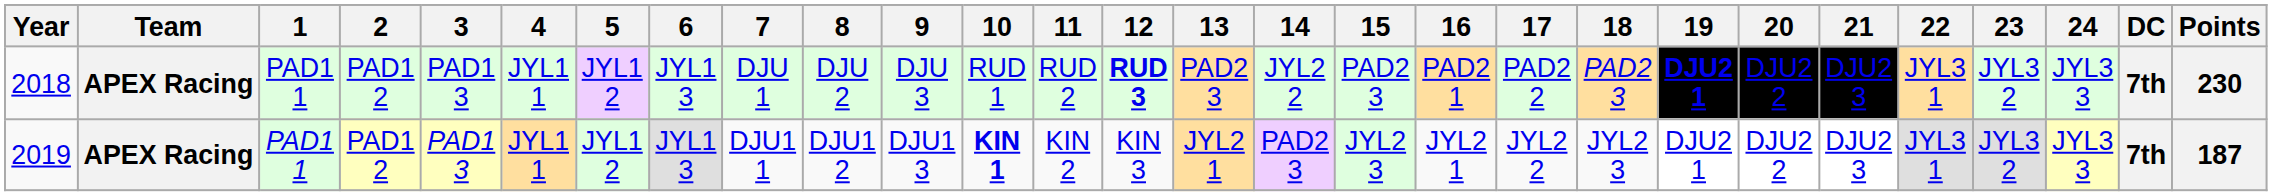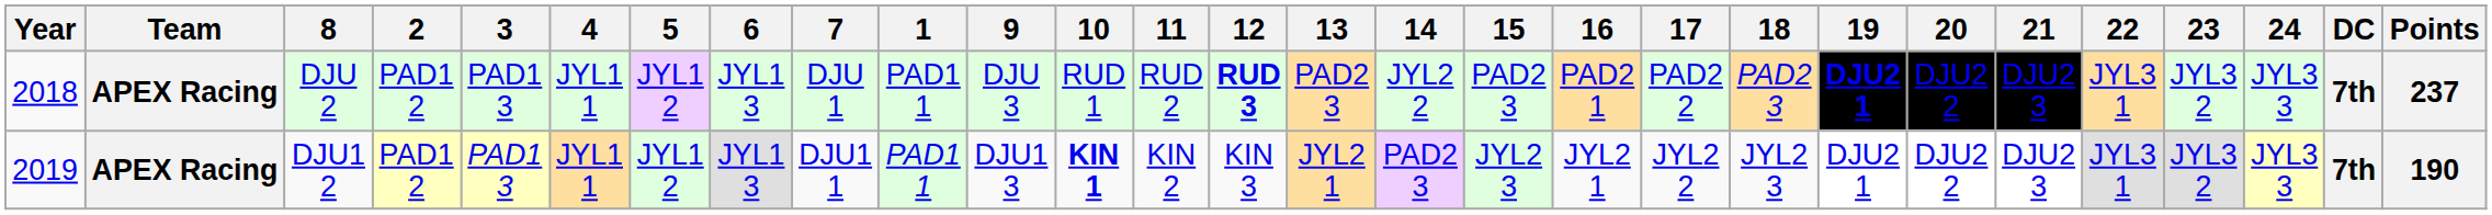 <table class="wikitable" style="text-align:center; font-size:85%">
 <tr>
 <th>Year</th>
 <th>Team</th>
-<th>1</th>
+<th>8</th>
 <th>2</th>
 <th>3</th>
 <th>4</th>
 <th>5</th>
 <th>6</th>
 <th>7</th>
-<th>8</th>
+<th>1</th>
 <th>9</th>
 <th>10</th>
 <th>11</th>
 <th>12</th>
 <th>13</th>
 <th>14</th>
 <th>15</th>
 <th>16</th>
 <th>17</th>
 <th>18</th>
 <th>19</th>
 <th>20</th>
 <th>21</th>
 <th>22</th>
 <th>23</th>
 <th>24</th>
 <th>DC</th>
 <th>Points</th>
 </tr>
 <tr>
 <td><a href='#'>2018</a></td>
 <th nowrap>APEX Racing</th>
-<td style="background:#DFFFDF;"><a href='#'>PAD1<br>1</a><br></td>
+<td style="background:#DFFFDF;"><a href='#'>DJU<br>2</a><br></td>
 <td style="background:#DFFFDF;"><a href='#'>PAD1<br>2</a><br></td>
 <td style="background:#DFFFDF;"><a href='#'>PAD1<br>3</a><br></td>
 <td style="background:#DFFFDF;"><a href='#'>JYL1<br>1</a><br></td>
 <td style="background:#EFCFFF;"><a href='#'>JYL1<br>2</a><br></td>
 <td style="background:#DFFFDF;"><a href='#'>JYL1<br>3</a><br></td>
 <td style="background:#DFFFDF;"><a href='#'>DJU<br>1</a><br></td>
-<td style="background:#DFFFDF;"><a href='#'>DJU<br>2</a><br></td>
+<td style="background:#DFFFDF;"><a href='#'>PAD1<br>1</a><br></td>
 <td style="background:#DFFFDF;"><a href='#'>DJU<br>3</a><br></td>
 <td style="background:#DFFFDF;"><a href='#'>RUD<br>1</a><br></td>
 <td style="background:#DFFFDF;"><a href='#'>RUD<br>2</a><br></td>
 <td style="background:#DFFFDF;"><strong><a href='#'>RUD<br>3</a><br></strong></td>
 <td style="background:#FFDF9F;"><a href='#'>PAD2<br>3</a><br></td>
 <td style="background:#DFFFDF;"><a href='#'>JYL2<br>2</a><br></td>
 <td style="background:#DFFFDF;"><a href='#'>PAD2<br>3</a><br></td>
 <td style="background:#FFDF9F;"><a href='#'>PAD2<br>1</a><br></td>
 <td style="background:#DFFFDF;"><a href='#'>PAD2<br>2</a><br></td>
 <td style="background:#FFDF9F;"><em><a href='#'>PAD2<br>3</a></em><br></td>
 <td style="background:#000000;color:white"><strong><a href='#'><span>DJU2<br>1</span></a><br></strong></td>
 <td style="background:#000000;color:white"><a href='#'><span>DJU2<br>2</span></a><br></td>
 <td style="background:#000000;color:white"><a href='#'><span>DJU2<br>3</span></a><br></td>
 <td style="background:#FFDF9F;"><a href='#'>JYL3<br>1</a><br></td>
 <td style="background:#DFFFDF;"><a href='#'>JYL3<br>2</a><br></td>
 <td style="background:#DFFFDF;"><a href='#'>JYL3<br>3</a><br></td>
 <th>7th</th>
-<th>230</th>
+<th>237</th>
 </tr>
 <tr>
 <td><a href='#'>2019</a></td>
 <th nowrap>APEX Racing</th>
-<td style="background:#DFFFDF;"><em><a href='#'>PAD1<br>1</a></em><br></td>
+<td style="background:#;"><a href='#'>DJU1<br>2</a></td>
 <td style="background:#FFFFBF;"><a href='#'>PAD1<br>2</a><br></td>
 <td style="background:#FFFFBF;"><em><a href='#'>PAD1<br>3</a></em><br></td>
 <td style="background:#FFDF9F;"><a href='#'>JYL1<br>1</a><br></td>
 <td style="background:#DFFFDF;"><a href='#'>JYL1<br>2</a><br></td>
 <td style="background:#DFDFDF;"><a href='#'>JYL1<br>3</a><br></td>
 <td style="background:#;"><a href='#'>DJU1<br>1</a></td>
-<td style="background:#;"><a href='#'>DJU1<br>2</a></td>
+<td style="background:#DFFFDF;"><em><a href='#'>PAD1<br>1</a></em><br></td>
 <td style="background:#;"><a href='#'>DJU1<br>3</a></td>
 <td style="background:#;"><strong><a href='#'>KIN<br>1</a></strong></td>
 <td style="background:#;"><a href='#'>KIN<br>2</a></td>
 <td style="background:#;"><a href='#'>KIN<br>3</a></td>
 <td style="background:#FFDF9F;"><a href='#'>JYL2<br>1</a><br></td>
 <td style="background:#EFCFFF;"><a href='#'>PAD2<br>3</a><br></td>
 <td style="background:#DFFFDF;"><a href='#'>JYL2<br>3</a><br></td>
 <td style="background:#;"><a href='#'>JYL2<br>1</a></td>
 <td style="background:#;"><a href='#'>JYL2<br>2</a></td>
 <td style="background:#;"><a href='#'>JYL2<br>3</a></td>
 <td style="background:#FFFFFF;"><a href='#'>DJU2<br>1</a><br></td>
 <td style="background:#FFFFFF;"><a href='#'>DJU2<br>2</a><br></td>
 <td style="background:#FFFFFF;"><a href='#'>DJU2<br>3</a><br></td>
 <td style="background:#DFDFDF;"><a href='#'>JYL3<br>1</a><br></td>
 <td style="background:#DFDFDF;"><a href='#'>JYL3<br>2</a><br></td>
 <td style="background:#FFFFBF;"><a href='#'>JYL3<br>3</a><br></td>
 <th>7th</th>
-<th>187</th>
+<th>190</th>
 </tr>
 </table>
